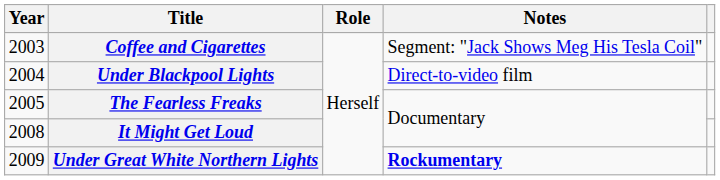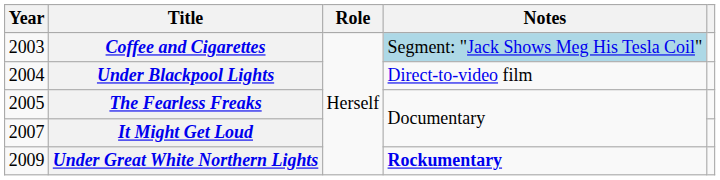 <table class="wikitable plainrowheaders sortable">
 <tr>
 <th scope="col">Year</th>
 <th scope="col">Title</th>
 <th scope="col">Role</th>
 <th scope="col">Notes</th>
 <th scope="col"></th>
 </tr>
 <tr>
 <td>2003</td>
 <th scope="row"><em><a href='#'>Coffee and Cigarettes</a></em></th>
 <td rowspan="5">Herself</td>
-<td>Segment: "<a href='#'>Jack Shows Meg His Tesla Coil</a>"</td>
+<td style="background: lightblue;">Segment: "<a href='#'>Jack Shows Meg His Tesla Coil</a>"</td>
 <td style="text-align:center;"></td>
 </tr>
 <tr>
 <td>2004</td>
 <th scope="row"><em><a href='#'>Under Blackpool Lights</a></em></th>
 <td><a href='#'>Direct-to-video</a> film</td>
 <td style="text-align:center;"></td>
 </tr>
 <tr>
 <td>2005</td>
 <th scope="row"><em><a href='#'>The Fearless Freaks</a></em></th>
 <td rowspan="2">Documentary</td>
 <td style="text-align:center;"></td>
 </tr>
 <tr>
-<td>2008</td>
+<td>2007</td>
 <th scope="row"><em><a href='#'>It Might Get Loud</a></em></th>
 <td style="text-align:center;"></td>
 </tr>
 <tr>
 <td>2009</td>
 <th scope="row"><em><a href='#'>Under Great White Northern Lights</a></em></th>
 <td><strong><a href='#'>Rockumentary</a></strong></td>
 <td style="text-align:center;"></td>
 </tr>
 </table>
